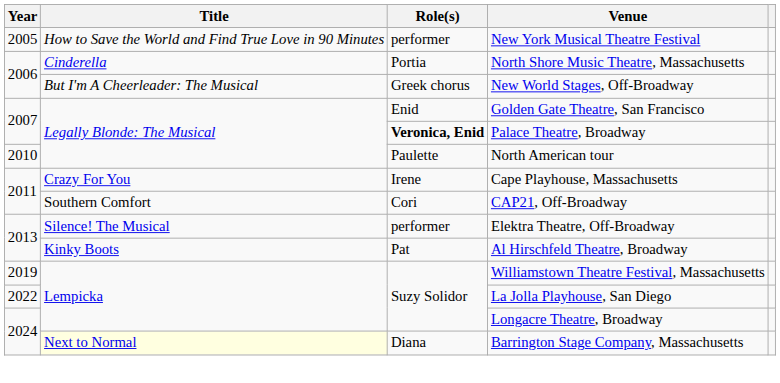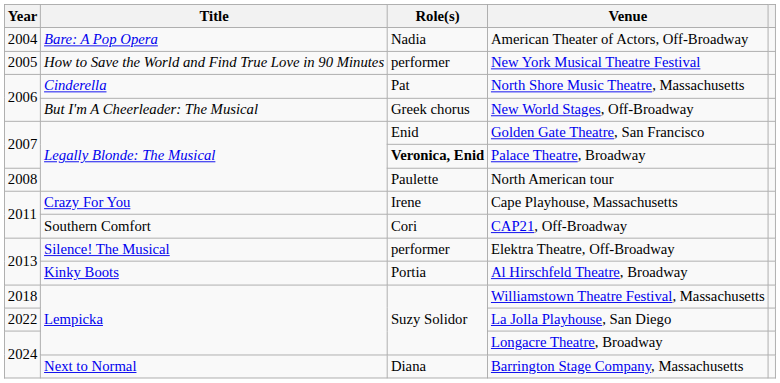 <table class="wikitable plainrowheaders sortable" style="margin-right: 0;">
 <tr>
 <th scope="col">Year</th>
 <th scope="col">Title</th>
 <th scope="col">Role(s)</th>
 <th scope="col">Venue</th>
 <th scope="col" class="unsortable"></th>
+</tr>
+<tr>
+<td>2004</td>
+<td><em><a href='#'>Bare: A Pop Opera</a></em></td>
+<td>Nadia</td>
+<td>American Theater of Actors, Off-Broadway</td>
+<td style="text-align: center;"></td>
 </tr>
 <tr>
 <td>2005</td>
 <td><em>How to Save the World and Find True Love in 90 Minutes</em></td>
 <td>performer</td>
 <td><a href='#'>New York Musical Theatre Festival</a></td>
 <td style="text-align: center;"></td>
 </tr>
 <tr>
 <td rowspan=2>2006</td>
 <td><em><a href='#'>Cinderella</a></em></td>
-<td>Portia</td>
+<td>Pat</td>
 <td><a href='#'>North Shore Music Theatre</a>, Massachusetts</td>
 <td style="text-align: center;"></td>
 </tr>
 <tr>
 <td><em>But I'm A Cheerleader: The Musical</em></td>
 <td>Greek chorus</td>
 <td><a href='#'>New World Stages</a>, Off-Broadway</td>
 <td style="text-align: center;"></td>
 </tr>
 <tr>
 <td rowspan=2>2007</td>
 <td rowspan=3><em><a href='#'>Legally Blonde: The Musical</a></td>
 <td>Enid</td>
 <td><a href='#'>Golden Gate Theatre</a>, San Francisco</td>
 <td style="text-align: center;"></td>
 </tr>
 <tr>
 <td><strong>Veronica, Enid</strong></td>
 <td><a href='#'>Palace Theatre</a>, Broadway</td>
 <td style="text-align: center;"></td>
 </tr>
 <tr>
-<td>2010</td>
+<td>2008</td>
 <td>Paulette</td>
 <td>North American tour</td>
 <td style="text-align: center;"></td>
 </tr>
 <tr>
 <td rowspan=2>2011</td>
 <td></em><a href='#'>Crazy For You</a><em></td>
 <td>Irene</td>
 <td>Cape Playhouse, Massachusetts</td>
 <td style="text-align: center;"></td>
 </tr>
 <tr>
 <td></em>Southern Comfort<em></td>
 <td>Cori</td>
 <td><a href='#'>CAP21</a>, Off-Broadway</td>
 <td style="text-align: center;"></td>
 </tr>
 <tr>
 <td rowspan=2>2013</td>
 <td></em><a href='#'>Silence! The Musical</a><em></td>
 <td>performer</td>
 <td>Elektra Theatre, Off-Broadway</td>
 <td style="text-align: center;"></td>
 </tr>
 <tr>
 <td></em><a href='#'>Kinky Boots</a><em></td>
-<td>Pat</td>
+<td>Portia</td>
 <td><a href='#'>Al Hirschfeld Theatre</a>, Broadway</td>
 <td style="text-align: center;"></td>
 </tr>
 <tr>
-<td>2019</td>
+<td>2018</td>
 <td rowspan=3></em><a href='#'>Lempicka</a><em></td>
 <td rowspan=3>Suzy Solidor</td>
 <td><a href='#'>Williamstown Theatre Festival</a>, Massachusetts</td>
 <td style="text-align: center;"></td>
 </tr>
 <tr>
 <td>2022</td>
 <td><a href='#'>La Jolla Playhouse</a>, San Diego</td>
 <td style="text-align: center;"></td>
 </tr>
 <tr>
 <td rowspan=2>2024</td>
 <td><a href='#'>Longacre Theatre</a>, Broadway</td>
 <td style="text-align: center;"></td>
 </tr>
 <tr>
-<td style="background: lightyellow;"></em><a href='#'>Next to Normal</a><em></td>
+<td></em><a href='#'>Next to Normal</a><em></td>
 <td>Diana</td>
 <td><a href='#'>Barrington Stage Company</a>, Massachusetts</td>
 <td style="text-align: center;"></td>
 </tr>
 </table>
